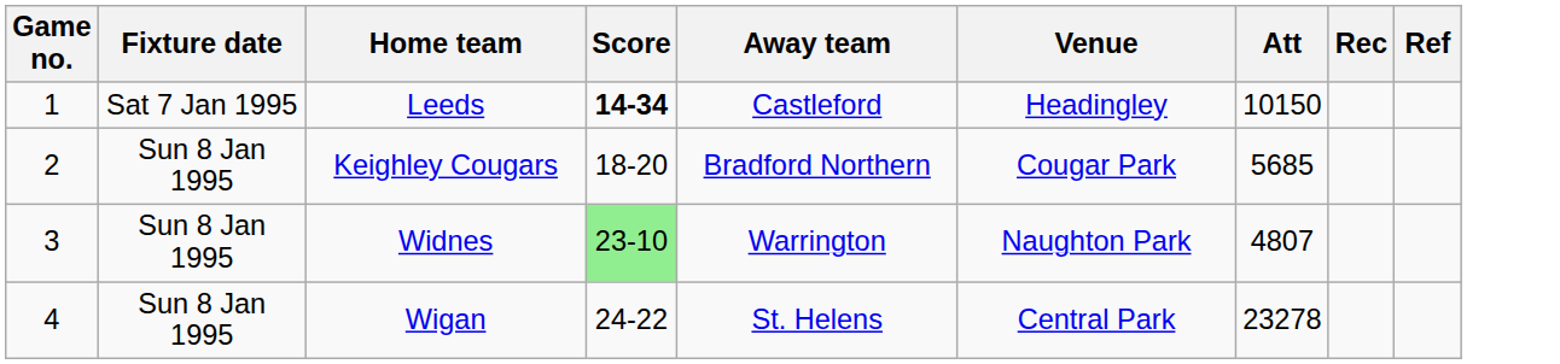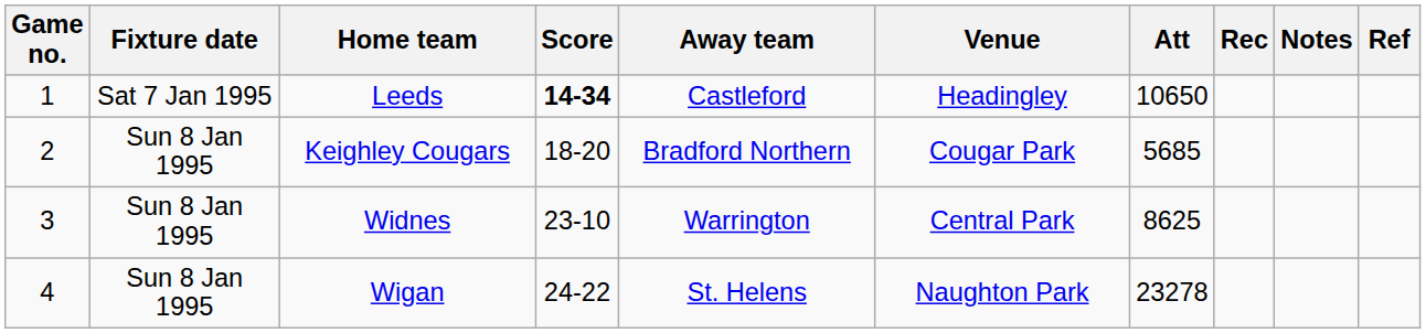 <table class="wikitable" style="text-align:center;">
 <tr>
 <th width=10 abbr="No">Game no.</th>
 <th width=110 abbr="Date">Fixture date</th>
 <th width=150 abbr="Home Team">Home team</th>
 <th width=20 abbr="Score">Score</th>
 <th width=150 abbr="Away Team">Away team</th>
 <th width=150 abbr="Venue">Venue</th>
 <th width=30 abbr="Att">Att</th>
 <th width=30 abbr="Rec">Rec</th>
+<th width=20 abbr="Notes">Notes</th>
 <th width=30 abbr="Ref">Ref</th>
 </tr>
 <tr>
 <td>1</td>
 <td>Sat 7 Jan 1995</td>
 <td><a href='#'>Leeds</a></td>
 <td><strong>14-34</strong></td>
 <td><a href='#'>Castleford</a></td>
 <td><a href='#'>Headingley</a></td>
-<td>10150</td>
+<td>10650</td>
+<td></td>
 <td></td>
 <td></td>
 </tr>
 <tr>
 <td>2</td>
 <td>Sun 8 Jan 1995</td>
 <td><a href='#'>Keighley Cougars</a></td>
 <td>18-20</td>
 <td><a href='#'>Bradford Northern</a></td>
 <td><a href='#'>Cougar Park</a></td>
 <td>5685</td>
 <td></td>
 <td></td>
+<td></td>
 </tr>
 <tr>
 <td>3</td>
 <td>Sun 8 Jan 1995</td>
 <td><a href='#'>Widnes</a></td>
-<td style="background: lightgreen;">23-10</td>
+<td>23-10</td>
 <td><a href='#'>Warrington</a></td>
-<td><a href='#'>Naughton Park</a></td>
-<td>4807</td>
+<td><a href='#'>Central Park</a></td>
+<td>8625</td>
+<td></td>
 <td></td>
 <td></td>
 </tr>
 <tr>
 <td>4</td>
 <td>Sun 8 Jan 1995</td>
 <td><a href='#'>Wigan</a></td>
 <td>24-22</td>
 <td><a href='#'>St. Helens</a></td>
-<td><a href='#'>Central Park</a></td>
+<td><a href='#'>Naughton Park</a></td>
 <td>23278</td>
+<td></td>
 <td></td>
 <td></td>
 </tr>
 </table>
